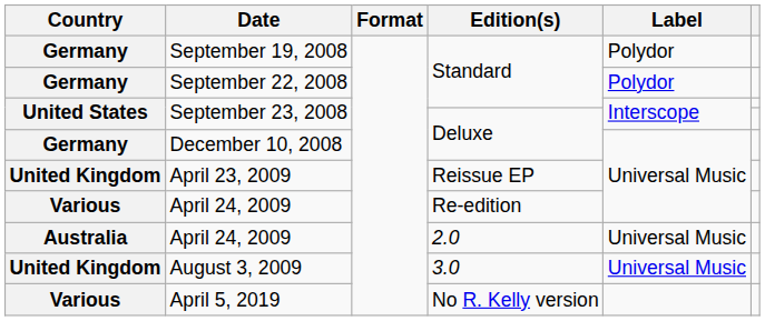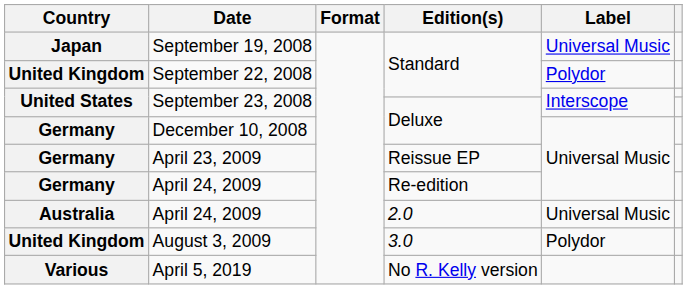 <table class="wikitable plainrowheaders">
 <tr>
 <th scope="col">Country</th>
 <th scope="col">Date</th>
 <th scope="col">Format</th>
 <th scope="col">Edition(s)</th>
 <th scope="col">Label</th>
 <th scope="col"></th>
 </tr>
 <tr>
-<th scope="row">Germany</th>
+<th scope="row">Japan</th>
 <td>September 19, 2008</td>
 <td rowspan="10"></td>
 <td rowspan="3">Standard</td>
-<td>Polydor</td>
+<td><a href='#'>Universal Music</a></td>
 <td></td>
 </tr>
 <tr>
-<th scope="row">Germany</th>
+<th scope="row">United Kingdom</th>
 <td>September 22, 2008</td>
 <td><a href='#'>Polydor</a></td>
 <td></td>
 </tr>
 <tr>
 <th scope="row" rowspan="2">United States</th>
 <td rowspan="2">September 23, 2008</td>
 <td rowspan="2"><a href='#'>Interscope</a></td>
 <td></td>
 </tr>
 <tr>
 <td rowspan="2">Deluxe</td>
 <td></td>
 </tr>
 <tr>
 <th scope="row">Germany</th>
 <td>December 10, 2008</td>
 <td rowspan="3">Universal Music</td>
 <td></td>
 </tr>
 <tr>
-<th scope="row">United Kingdom</th>
+<th scope="row">Germany</th>
 <td>April 23, 2009</td>
 <td>Reissue EP</td>
 <td></td>
 </tr>
 <tr>
-<th scope="row">Various</th>
+<th scope="row">Germany</th>
 <td>April 24, 2009</td>
 <td>Re-edition</td>
 <td></td>
 </tr>
 <tr>
 <th scope="row">Australia</th>
 <td>April 24, 2009</td>
 <td><em>2.0</em></td>
 <td>Universal Music</td>
 <td></td>
 </tr>
 <tr>
 <th scope="row">United Kingdom</th>
 <td>August 3, 2009</td>
 <td><em>3.0</em></td>
-<td><a href='#'>Universal Music</a></td>
+<td>Polydor</td>
 <td></td>
 </tr>
 <tr>
 <th scope="row">Various</th>
 <td>April 5, 2019</td>
 <td>No <a href='#'>R. Kelly</a> version</td>
 <td></td>
 <td></td>
 </tr>
 </table>
